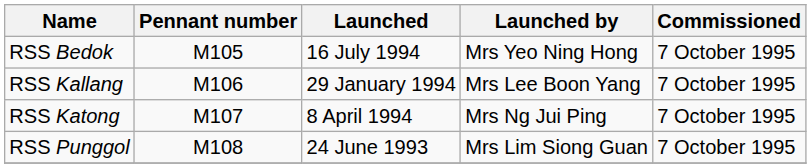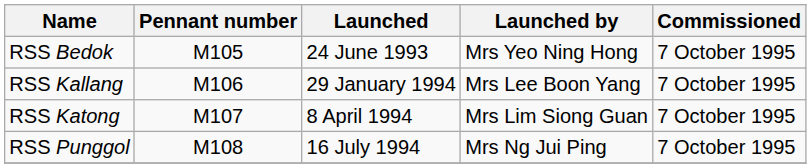 <table class="wikitable" style="font-size:95%">
 <tr>
 <th>Name</th>
 <th>Pennant number</th>
 <th>Launched</th>
 <th>Launched by</th>
 <th>Commissioned</th>
 </tr>
 <tr>
 <td>RSS <em>Bedok</em></td>
 <td align="center">M105</td>
-<td>16 July 1994</td>
+<td>24 June 1993</td>
 <td>Mrs Yeo Ning Hong</td>
 <td>7 October 1995</td>
 </tr>
 <tr>
 <td>RSS <em>Kallang</em></td>
 <td align="center">M106</td>
 <td>29 January 1994</td>
 <td>Mrs Lee Boon Yang</td>
 <td>7 October 1995</td>
 </tr>
 <tr>
 <td>RSS <em>Katong</em></td>
 <td align="center">M107</td>
 <td>8 April 1994</td>
-<td>Mrs Ng Jui Ping</td>
+<td>Mrs Lim Siong Guan</td>
 <td>7 October 1995</td>
 </tr>
 <tr>
 <td>RSS <em>Punggol</em></td>
 <td align="center">M108</td>
-<td>24 June 1993</td>
-<td>Mrs Lim Siong Guan</td>
+<td>16 July 1994</td>
+<td>Mrs Ng Jui Ping</td>
 <td>7 October 1995</td>
 </tr>
 <tr>
 </tr>
 </table>
